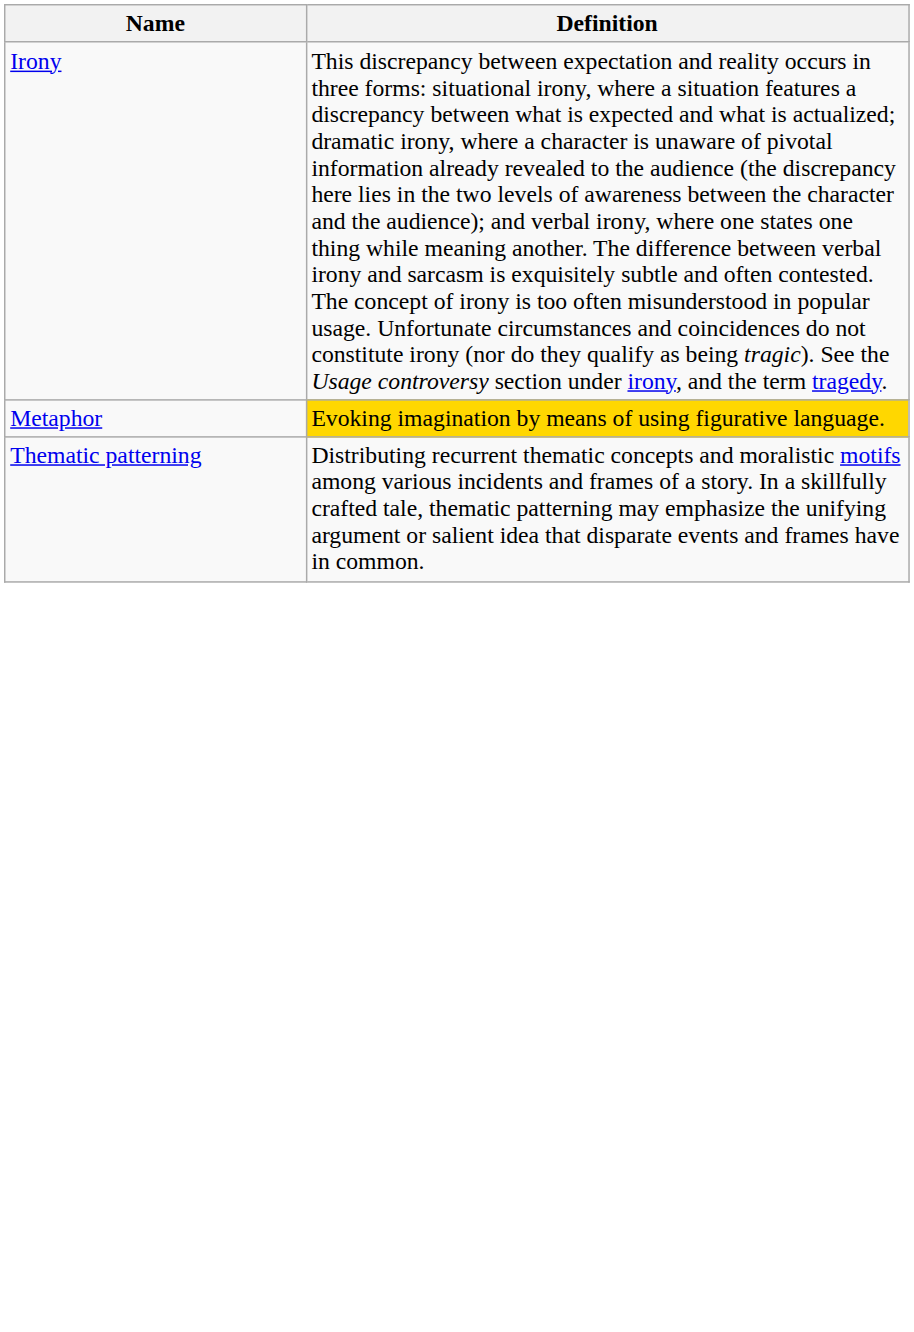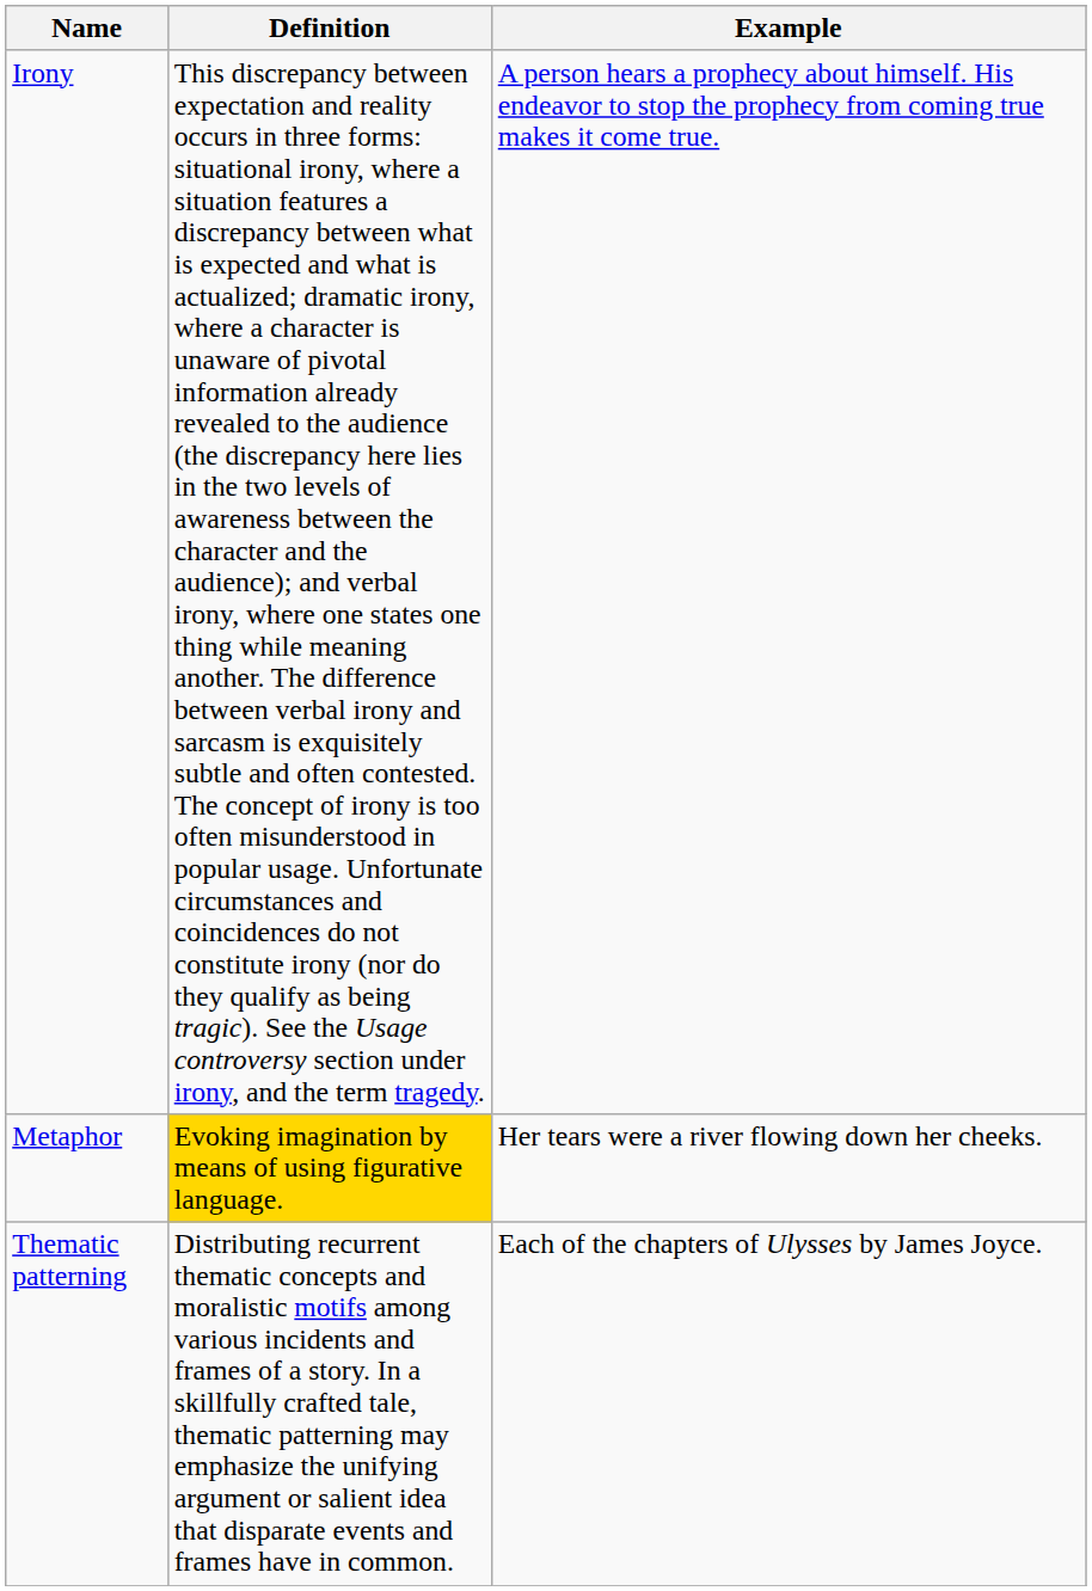 <table class="wikitable sortable" style="border:1px;; width:98%;">
 <tr valign="top">
 <th style="width:15%">Name</th>
 <th style="width:30%">Definition</th>
+<th style="width:70%">Example</th>
 </tr>
 <tr valign="top">
 <td><a href='#'>Irony</a></td>
 <td>This discrepancy between expectation and reality occurs in three forms: situational irony, where a situation features a discrepancy between what is expected and what is actualized; dramatic irony, where a character is unaware of pivotal information already revealed to the audience (the discrepancy here lies in the two levels of awareness between the character and the audience); and verbal irony, where one states one thing while meaning another. The difference between verbal irony and sarcasm is exquisitely subtle and often contested. The concept of irony is too often misunderstood in popular usage. Unfortunate circumstances and coincidences do not constitute irony (nor do they qualify as being <em>tragic</em>). See the <em>Usage controversy</em> section under <a href='#'>irony</a>, and the term <a href='#'>tragedy</a>.</td>
+<td><a href='#'>A person hears a prophecy about himself. His endeavor to stop the prophecy from coming true makes it come true.</a></td>
 </tr>
 <tr valign="top">
 <td><a href='#'>Metaphor</a></td>
 <td style="background: gold;">Evoking imagination by means of using figurative language.</td>
+<td>Her tears were a river flowing down her cheeks.</td>
 </tr>
 <tr valign="top">
 <td><a href='#'>Thematic patterning</a></td>
 <td>Distributing recurrent thematic concepts and moralistic <a href='#'>motifs</a> among various incidents and frames of a story. In a skillfully crafted tale, thematic patterning may emphasize the unifying argument or salient idea that disparate events and frames have in common.</td>
+<td>Each of the chapters of <em>Ulysses</em> by James Joyce.</td>
 </tr>
 </table>
